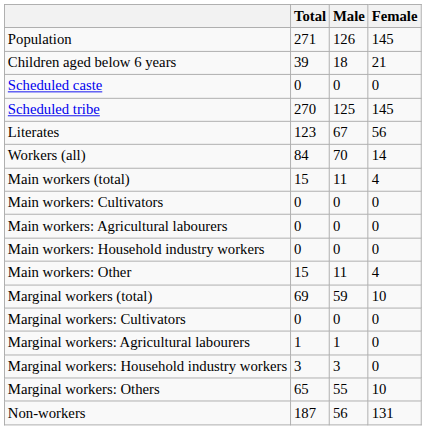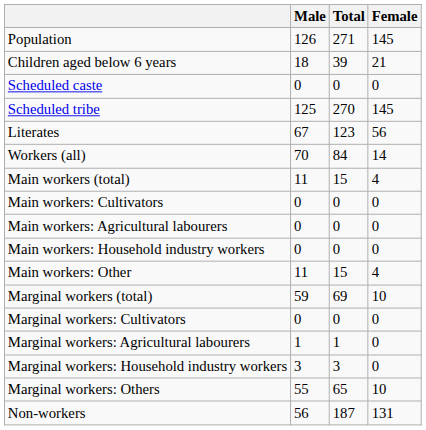 <table class="wikitable sortable">
 <tr>
 <th></th>
+<th>Male</th>
 <th>Total</th>
-<th>Male</th>
 <th>Female</th>
 </tr>
 <tr>
 <td>Population</td>
+<td>126</td>
 <td>271</td>
-<td>126</td>
 <td>145</td>
 </tr>
 <tr>
 <td>Children aged below 6 years</td>
+<td>18</td>
 <td>39</td>
-<td>18</td>
 <td>21</td>
 </tr>
 <tr>
 <td><a href='#'>Scheduled caste</a></td>
 <td>0</td>
 <td>0</td>
 <td>0</td>
 </tr>
 <tr>
 <td><a href='#'>Scheduled tribe</a></td>
+<td>125</td>
 <td>270</td>
-<td>125</td>
 <td>145</td>
 </tr>
 <tr>
 <td>Literates</td>
+<td>67</td>
 <td>123</td>
-<td>67</td>
 <td>56</td>
 </tr>
 <tr>
 <td>Workers (all)</td>
+<td>70</td>
 <td>84</td>
-<td>70</td>
 <td>14</td>
 </tr>
 <tr>
 <td>Main workers (total)</td>
+<td>11</td>
 <td>15</td>
-<td>11</td>
 <td>4</td>
 </tr>
 <tr>
 <td>Main workers: Cultivators</td>
 <td>0</td>
 <td>0</td>
 <td>0</td>
 </tr>
 <tr>
 <td>Main workers: Agricultural labourers</td>
 <td>0</td>
 <td>0</td>
 <td>0</td>
 </tr>
 <tr>
 <td>Main workers: Household industry workers</td>
 <td>0</td>
 <td>0</td>
 <td>0</td>
 </tr>
 <tr>
 <td>Main workers: Other</td>
+<td>11</td>
 <td>15</td>
-<td>11</td>
 <td>4</td>
 </tr>
 <tr>
 <td>Marginal workers (total)</td>
+<td>59</td>
 <td>69</td>
-<td>59</td>
 <td>10</td>
 </tr>
 <tr>
 <td>Marginal workers: Cultivators</td>
 <td>0</td>
 <td>0</td>
 <td>0</td>
 </tr>
 <tr>
 <td>Marginal workers: Agricultural labourers</td>
 <td>1</td>
 <td>1</td>
 <td>0</td>
 </tr>
 <tr>
 <td>Marginal workers: Household industry workers</td>
 <td>3</td>
 <td>3</td>
 <td>0</td>
 </tr>
 <tr>
 <td>Marginal workers: Others</td>
+<td>55</td>
 <td>65</td>
-<td>55</td>
 <td>10</td>
 </tr>
 <tr>
 <td>Non-workers</td>
+<td>56</td>
 <td>187</td>
-<td>56</td>
 <td>131</td>
 </tr>
 </table>
